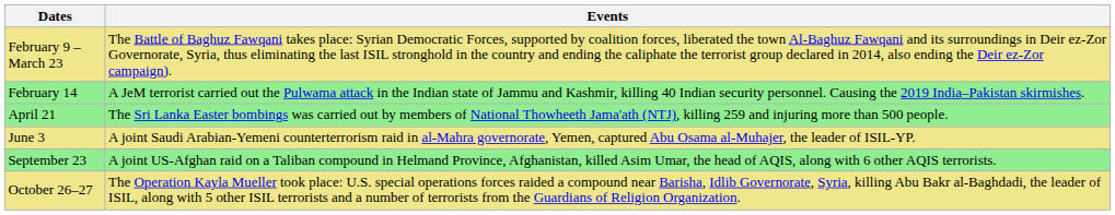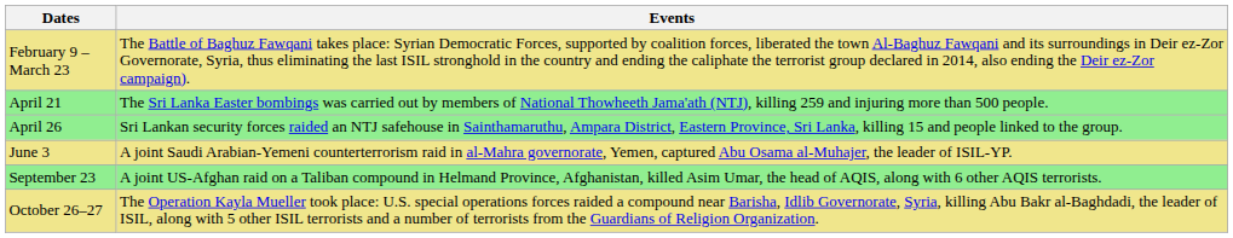 <table class="wikitable">
 <tr>
 <th>Dates</th>
 <th>Events</th>
 </tr>
 <tr style="background:khaki">
 <td>February 9 – March 23</td>
 <td>The <a href='#'>Battle of Baghuz Fawqani</a> takes place: Syrian Democratic Forces, supported by coalition forces, liberated the town <a href='#'>Al-Baghuz Fawqani</a> and its surroundings in Deir ez-Zor Governorate, Syria, thus eliminating the last ISIL stronghold in the country and ending the caliphate the terrorist group declared in 2014, also ending the <a href='#'>Deir ez-Zor campaign)</a>.</td>
 </tr>
 <tr style="background:lightgreen">
-<td>February 14</td>
-<td>A JeM terrorist carried out the <a href='#'>Pulwama attack</a> in the Indian state of Jammu and Kashmir, killing 40 Indian security personnel. Causing the <a href='#'>2019 India–Pakistan skirmishes</a>.</td>
+<td>April 21</td>
+<td>The <a href='#'>Sri Lanka Easter bombings</a> was carried out by members of <a href='#'>National Thowheeth Jama'ath (NTJ)</a>, killing 259 and injuring more than 500 people.</td>
 </tr>
 <tr style="background:lightgreen">
-<td>April 21</td>
-<td>The <a href='#'>Sri Lanka Easter bombings</a> was carried out by members of <a href='#'>National Thowheeth Jama'ath (NTJ)</a>, killing 259 and injuring more than 500 people.</td>
+<td>April 26</td>
+<td>Sri Lankan security forces <a href='#'>raided</a> an NTJ safehouse in <a href='#'>Sainthamaruthu</a>, <a href='#'>Ampara District</a>, <a href='#'>Eastern Province, Sri Lanka</a>, killing 15 and people linked to the group.</td>
 </tr>
 <tr style="background:khaki">
 <td>June 3</td>
 <td>A joint Saudi Arabian-Yemeni counterterrorism raid in <a href='#'>al-Mahra governorate</a>, Yemen, captured <a href='#'>Abu Osama al-Muhajer</a>, the leader of ISIL-YP.</td>
 </tr>
 <tr style="background:lightgreen">
 <td>September 23</td>
 <td>A joint US-Afghan raid on a Taliban compound in Helmand Province, Afghanistan, killed Asim Umar, the head of AQIS, along with 6 other AQIS terrorists.</td>
 </tr>
 <tr style="background:khaki">
 <td>October 26–27</td>
 <td>The <a href='#'>Operation Kayla Mueller</a> took place: U.S. special operations forces raided a compound near <a href='#'>Barisha</a>, <a href='#'>Idlib Governorate</a>, <a href='#'>Syria</a>, killing Abu Bakr al-Baghdadi, the leader of ISIL, along with 5 other ISIL terrorists and a number of terrorists from the <a href='#'>Guardians of Religion Organization</a>.</td>
 </tr>
 </table>
